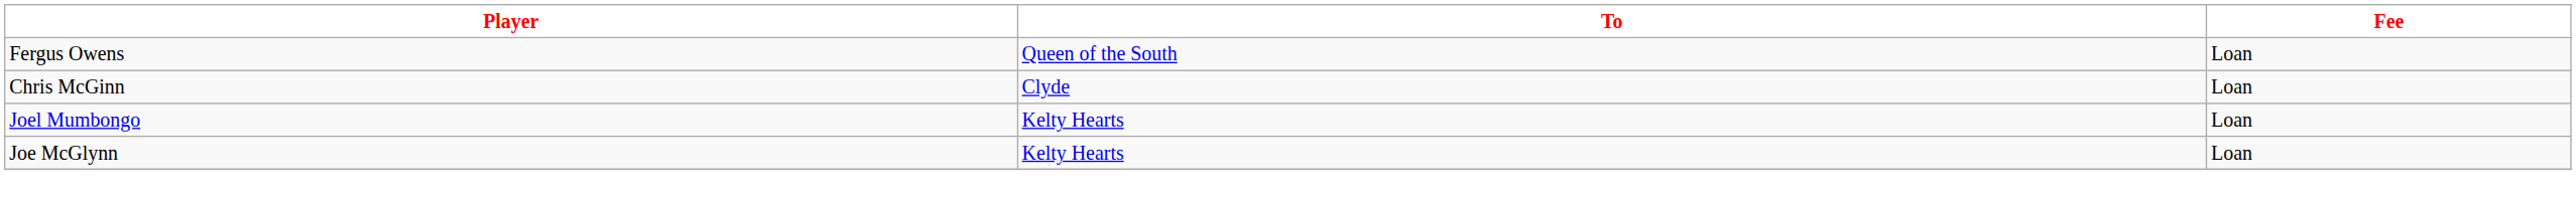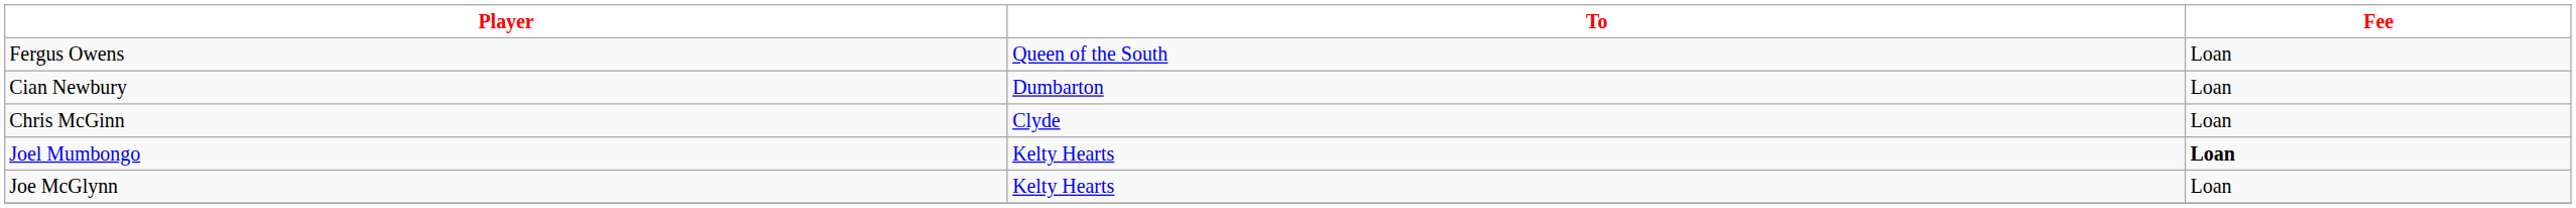 <table class="wikitable" style="text-align:left; font-size:95%;width:98%;">
 <tr>
 <th style="background:white; color:red;">Player</th>
 <th style="background:white; color:red;">To</th>
 <th style="background:white; color:red;">Fee</th>
 </tr>
 <tr>
 <td> Fergus Owens</td>
 <td> <a href='#'>Queen of the South</a></td>
 <td>Loan</td>
 </tr>
 <tr>
+<td> Cian Newbury</td>
+<td> <a href='#'>Dumbarton</a></td>
+<td>Loan</td>
+</tr>
+<tr>
 <td> Chris McGinn</td>
 <td> <a href='#'>Clyde</a></td>
 <td>Loan</td>
 </tr>
 <tr>
 <td> <a href='#'>Joel Mumbongo</a></td>
 <td> <a href='#'>Kelty Hearts</a></td>
-<td>Loan</td>
+<td><strong>Loan</strong></td>
 </tr>
 <tr>
 <td> Joe McGlynn</td>
 <td> <a href='#'>Kelty Hearts</a></td>
 <td>Loan</td>
 </tr>
 <tr>
 </tr>
 </table>
